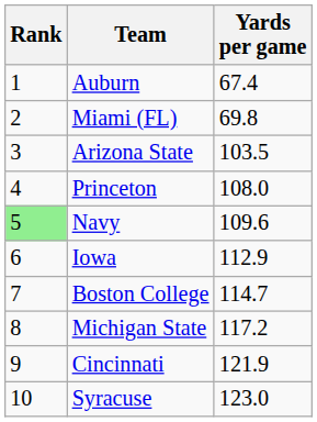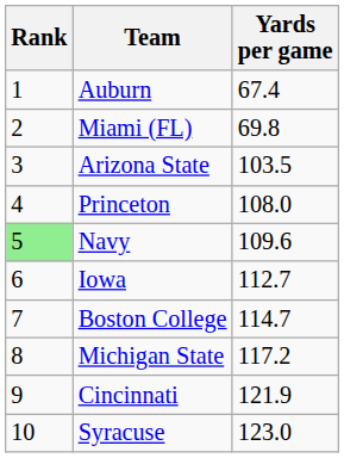 <table class="wikitable sortable">
 <tr>
 <th>Rank</th>
 <th>Team</th>
 <th>Yards<br>per game</th>
 </tr>
 <tr>
 <td>1</td>
 <td><a href='#'>Auburn</a></td>
 <td>67.4</td>
 </tr>
 <tr>
 <td>2</td>
 <td><a href='#'>Miami (FL)</a></td>
 <td>69.8</td>
 </tr>
 <tr>
 <td>3</td>
 <td><a href='#'>Arizona State</a></td>
 <td>103.5</td>
 </tr>
 <tr>
 <td>4</td>
 <td><a href='#'>Princeton</a></td>
 <td>108.0</td>
 </tr>
 <tr>
 <td style="background: lightgreen;">5</td>
 <td><a href='#'>Navy</a></td>
 <td>109.6</td>
 </tr>
 <tr>
 <td>6</td>
 <td><a href='#'>Iowa</a></td>
-<td>112.9</td>
+<td>112.7</td>
 </tr>
 <tr>
 <td>7</td>
 <td><a href='#'>Boston College</a></td>
 <td>114.7</td>
 </tr>
 <tr>
 <td>8</td>
 <td><a href='#'>Michigan State</a></td>
 <td>117.2</td>
 </tr>
 <tr>
 <td>9</td>
 <td><a href='#'>Cincinnati</a></td>
 <td>121.9</td>
 </tr>
 <tr>
 <td>10</td>
 <td><a href='#'>Syracuse</a></td>
 <td>123.0</td>
 </tr>
 </table>
